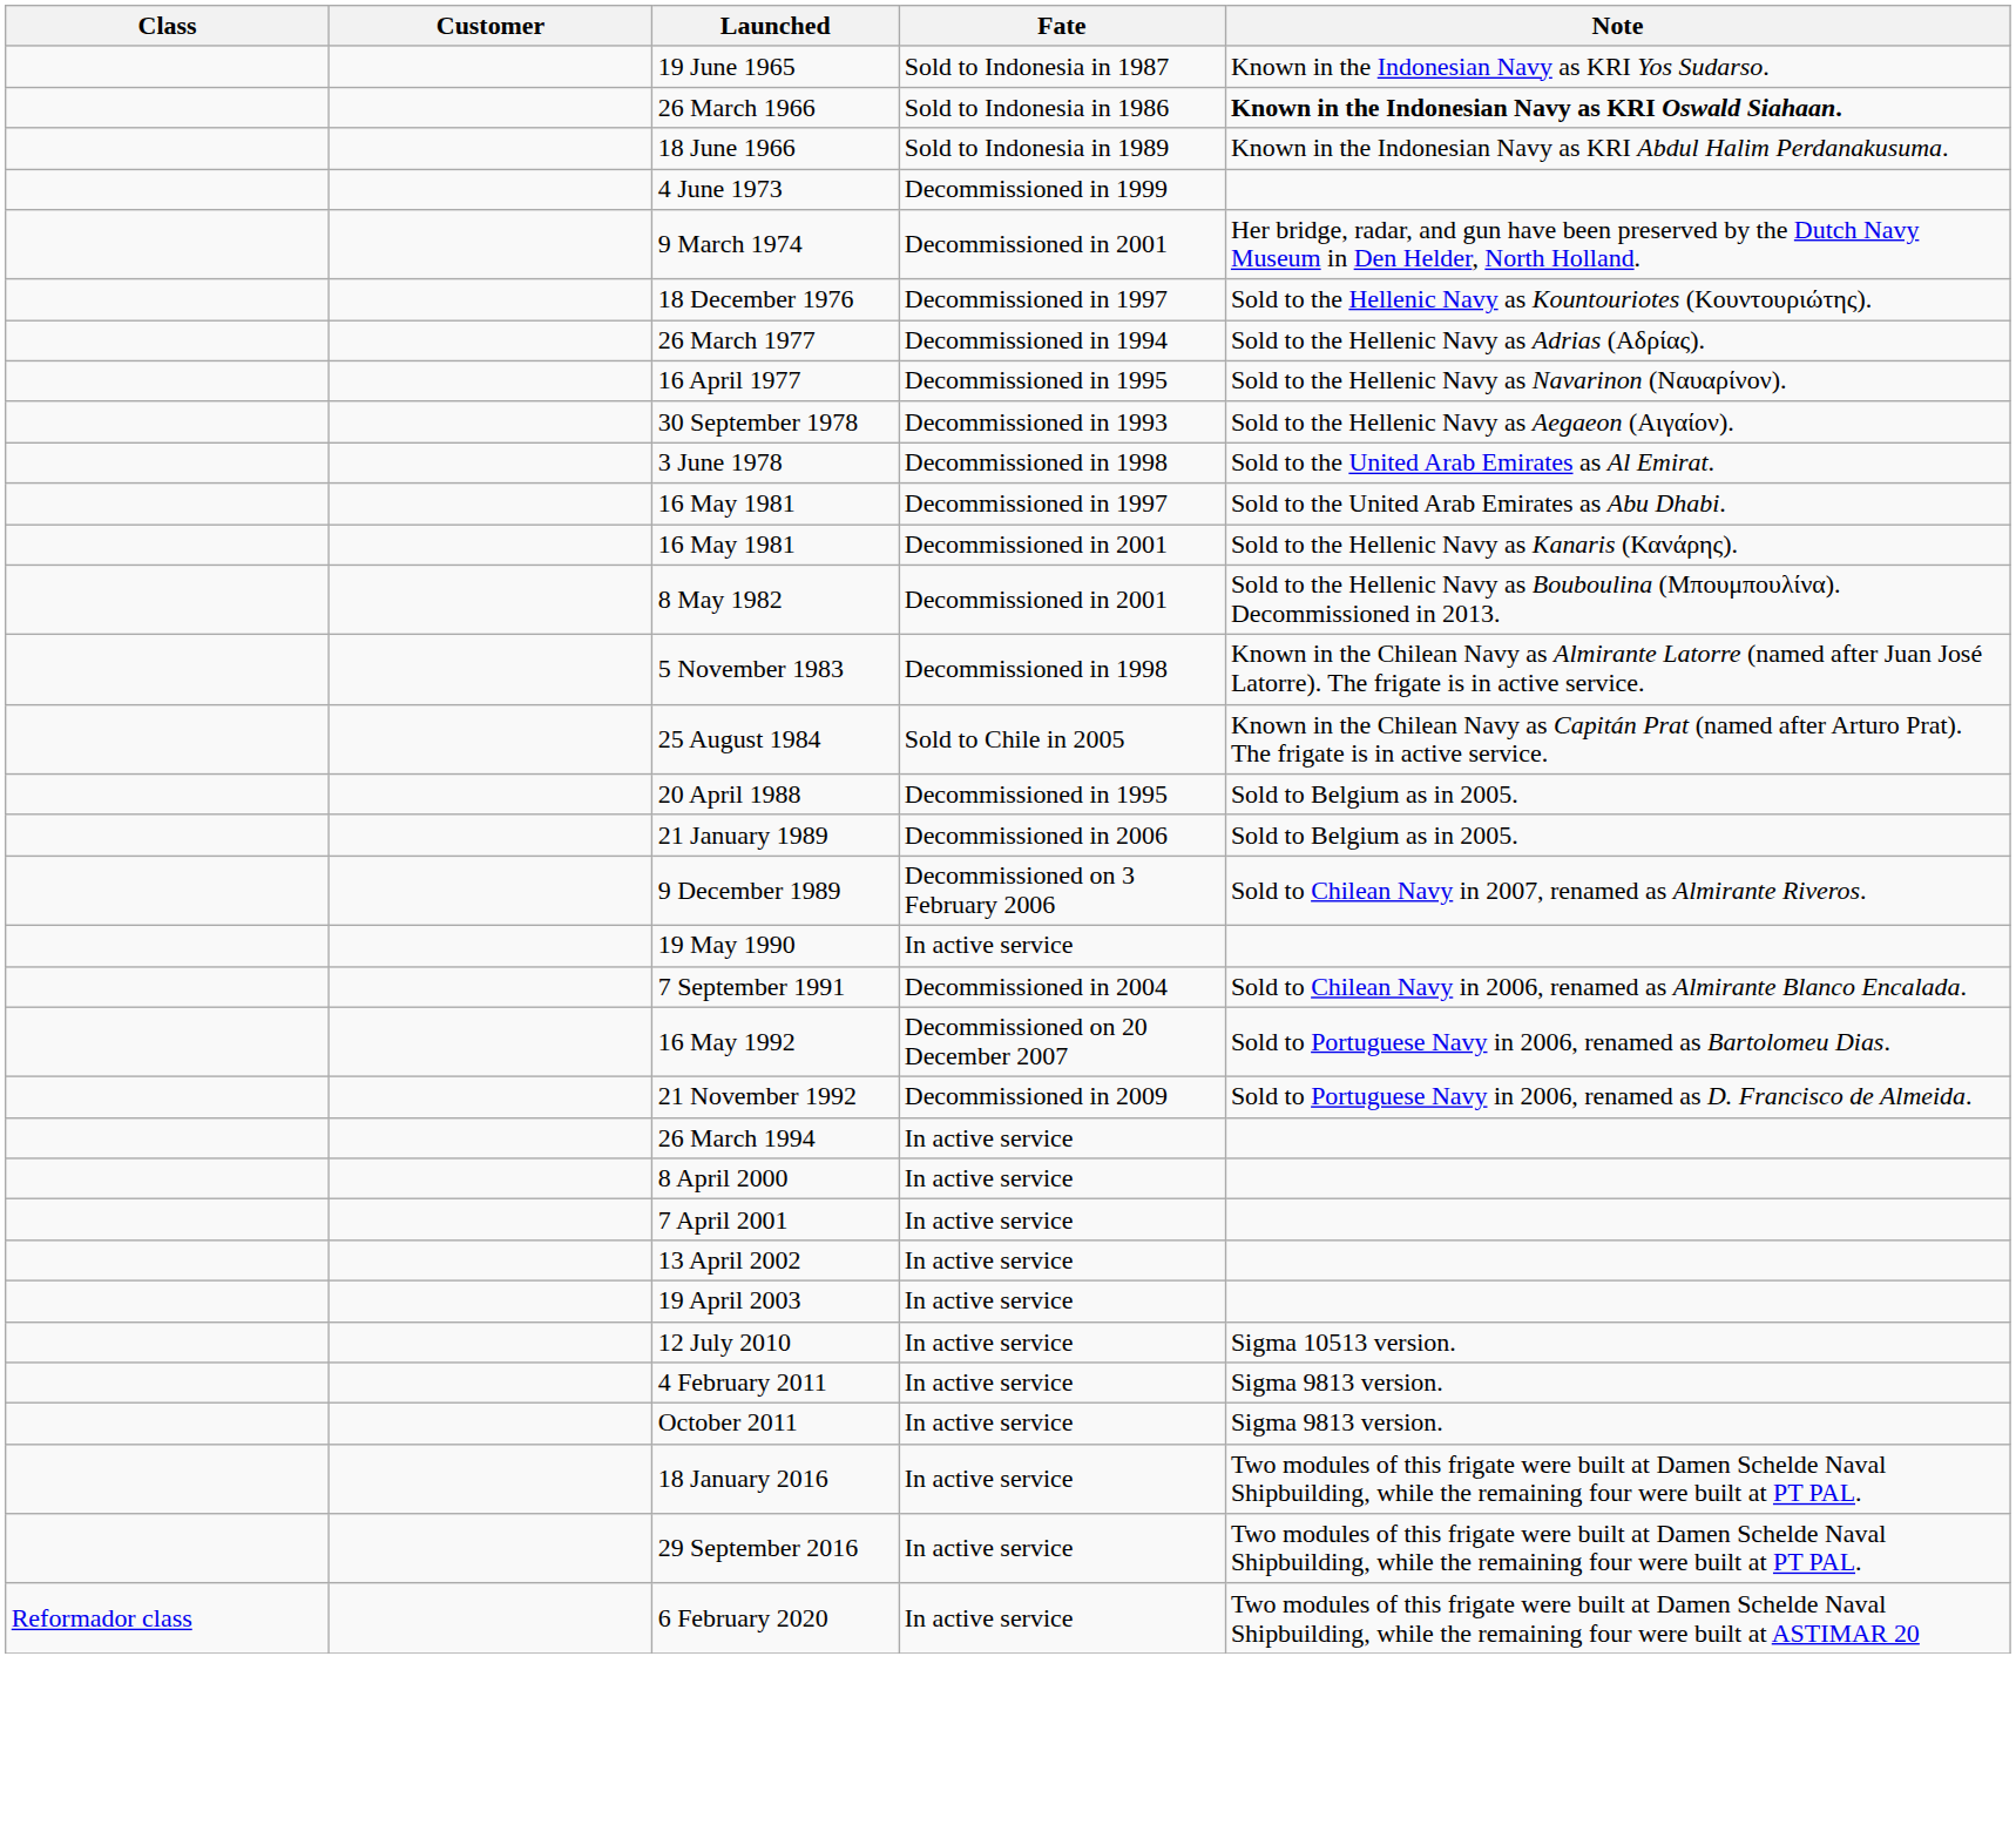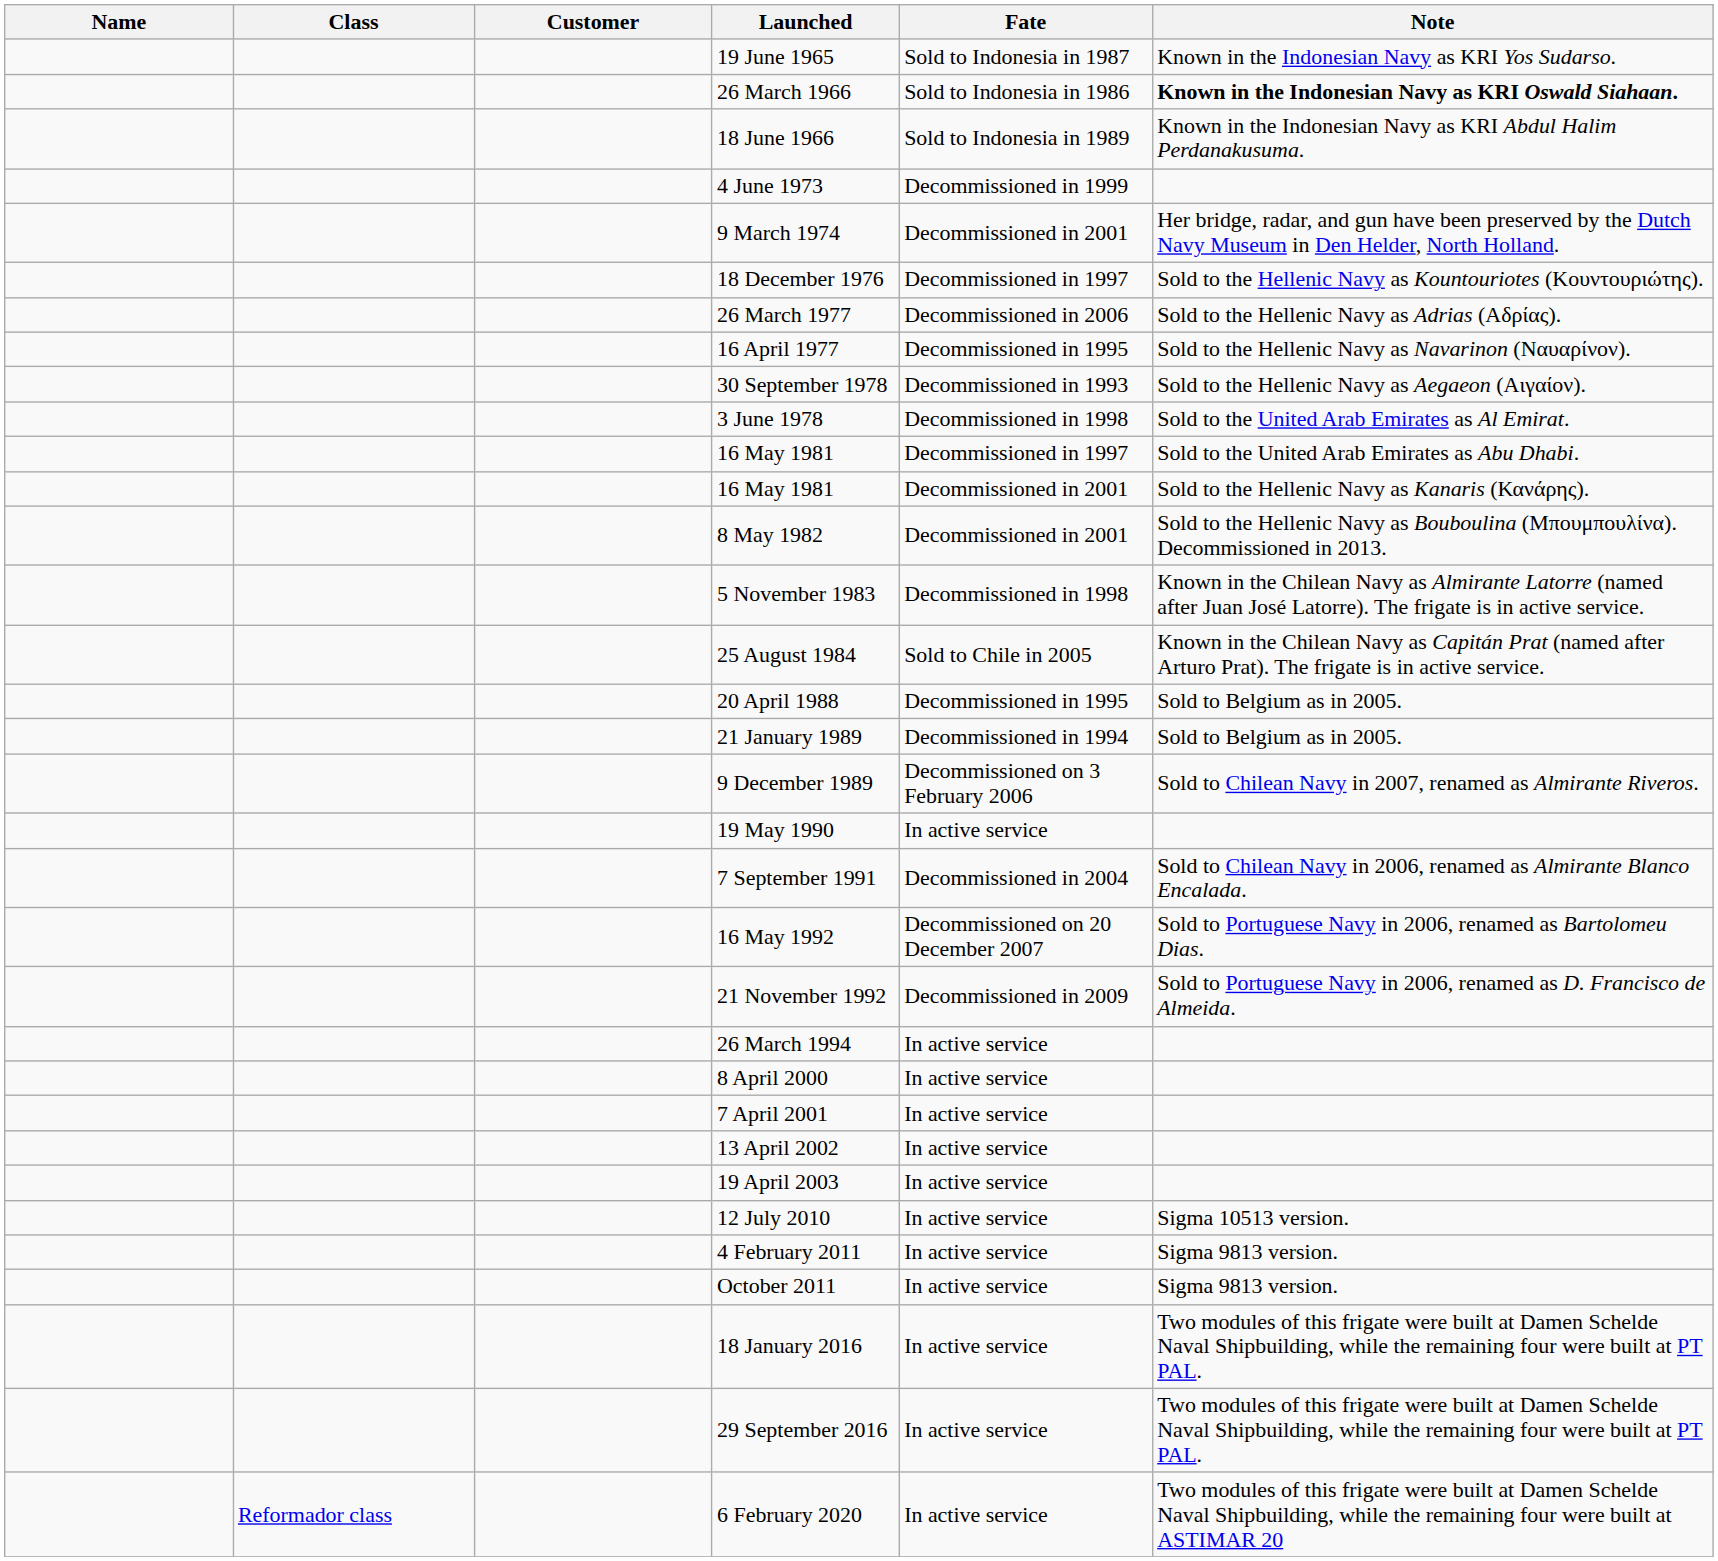 <table class="wikitable mw-collapsible mw-collapsed">
 <tr>
+<th width="200">Name</th>
 <th width="200">Class</th>
 <th width="200">Customer</th>
 <th width="150">Launched</th>
 <th width="200">Fate</th>
 <th width="500">Note</th>
 </tr>
 <tr>
 <td></td>
 <td></td>
+<td></td>
 <td>19 June 1965</td>
 <td>Sold to Indonesia in 1987</td>
 <td>Known in the <a href='#'>Indonesian Navy</a> as KRI <em>Yos Sudarso</em>.</td>
 </tr>
 <tr>
+<td></td>
 <td></td>
 <td></td>
 <td>26 March 1966</td>
 <td>Sold to Indonesia in 1986</td>
 <td><strong>Known in the Indonesian Navy as KRI <em>Oswald Siahaan</em>.</strong></td>
 </tr>
 <tr>
 <td></td>
 <td></td>
+<td></td>
 <td>18 June 1966</td>
 <td>Sold to Indonesia in 1989</td>
 <td>Known in the Indonesian Navy as KRI <em>Abdul Halim Perdanakusuma</em>.</td>
 </tr>
 <tr>
+<td></td>
 <td></td>
 <td></td>
 <td>4 June 1973</td>
 <td>Decommissioned in 1999</td>
 <td></td>
 </tr>
 <tr>
 <td></td>
 <td></td>
+<td></td>
 <td>9 March 1974</td>
 <td>Decommissioned in 2001</td>
 <td>Her bridge, radar, and gun have been preserved by the <a href='#'>Dutch Navy Museum</a> in <a href='#'>Den Helder</a>, <a href='#'>North Holland</a>.</td>
 </tr>
 <tr>
+<td></td>
 <td></td>
 <td></td>
 <td>18 December 1976</td>
 <td>Decommissioned in 1997</td>
 <td>Sold to the <a href='#'>Hellenic Navy</a> as <em>Kountouriotes</em> (Κουντουριώτης).</td>
 </tr>
 <tr>
 <td></td>
 <td></td>
+<td></td>
 <td>26 March 1977</td>
-<td>Decommissioned in 1994</td>
+<td>Decommissioned in 2006</td>
 <td>Sold to the Hellenic Navy as <em>Adrias</em> (Αδρίας).</td>
 </tr>
 <tr>
+<td></td>
 <td></td>
 <td></td>
 <td>16 April 1977</td>
 <td>Decommissioned in 1995</td>
 <td>Sold to the Hellenic Navy as <em>Navarinon</em> (Ναυαρίνον).</td>
 </tr>
 <tr>
 <td></td>
 <td></td>
+<td></td>
 <td>30 September 1978</td>
 <td>Decommissioned in 1993</td>
 <td>Sold to the Hellenic Navy as <em>Aegaeon</em> (Αιγαίον).</td>
 </tr>
 <tr>
+<td></td>
 <td></td>
 <td></td>
 <td>3 June 1978</td>
 <td>Decommissioned in 1998</td>
 <td>Sold to the <a href='#'>United Arab Emirates</a> as <em>Al Emirat</em>.</td>
 </tr>
 <tr>
 <td></td>
 <td></td>
+<td></td>
 <td>16 May 1981</td>
 <td>Decommissioned in 1997</td>
 <td>Sold to the United Arab Emirates as <em>Abu Dhabi</em>.</td>
 </tr>
 <tr>
+<td></td>
 <td></td>
 <td></td>
 <td>16 May 1981</td>
 <td>Decommissioned in 2001</td>
 <td>Sold to the Hellenic Navy as <em>Kanaris</em> (Κανάρης).</td>
 </tr>
 <tr>
 <td></td>
 <td></td>
+<td></td>
 <td>8 May 1982</td>
 <td>Decommissioned in 2001</td>
 <td>Sold to the Hellenic Navy as <em>Bouboulina</em> (Μπουμπουλίνα). Decommissioned in 2013.</td>
 </tr>
 <tr>
+<td></td>
 <td></td>
 <td></td>
 <td>5 November 1983</td>
 <td>Decommissioned in 1998</td>
 <td>Known in the Chilean Navy as <em>Almirante Latorre</em> (named after Juan José Latorre). The frigate is in active service.</td>
 </tr>
 <tr>
 <td></td>
 <td></td>
+<td></td>
 <td>25 August 1984</td>
 <td>Sold to Chile in 2005</td>
 <td>Known in the Chilean Navy as <em>Capitán Prat</em> (named after Arturo Prat). The frigate is in active service.</td>
 </tr>
 <tr>
+<td></td>
 <td></td>
 <td></td>
 <td>20 April 1988</td>
 <td>Decommissioned in 1995</td>
 <td>Sold to Belgium as  in 2005.</td>
 </tr>
 <tr>
 <td></td>
 <td></td>
+<td></td>
 <td>21 January 1989</td>
-<td>Decommissioned in 2006</td>
+<td>Decommissioned in 1994</td>
 <td>Sold to Belgium as  in 2005.</td>
 </tr>
 <tr>
+<td></td>
 <td></td>
 <td></td>
 <td>9 December 1989</td>
 <td>Decommissioned on 3 February 2006</td>
 <td>Sold to <a href='#'>Chilean Navy</a> in 2007, renamed as <em>Almirante Riveros</em>.</td>
 </tr>
 <tr>
 <td></td>
 <td></td>
+<td></td>
 <td>19 May 1990</td>
 <td>In active service</td>
 <td></td>
 </tr>
 <tr>
+<td></td>
 <td></td>
 <td></td>
 <td>7 September 1991</td>
 <td>Decommissioned in 2004</td>
 <td>Sold to <a href='#'>Chilean Navy</a> in 2006, renamed as <em>Almirante Blanco Encalada</em>.</td>
 </tr>
 <tr>
 <td></td>
 <td></td>
+<td></td>
 <td>16 May 1992</td>
 <td>Decommissioned on 20 December 2007</td>
 <td>Sold to <a href='#'>Portuguese Navy</a> in 2006, renamed as <em>Bartolomeu Dias</em>.</td>
 </tr>
 <tr>
+<td></td>
 <td></td>
 <td></td>
 <td>21 November 1992</td>
 <td>Decommissioned in 2009</td>
 <td>Sold to <a href='#'>Portuguese Navy</a> in 2006, renamed as <em>D. Francisco de Almeida</em>.</td>
 </tr>
 <tr>
 <td></td>
 <td></td>
+<td></td>
 <td>26 March 1994</td>
 <td>In active service</td>
 <td></td>
 </tr>
 <tr>
+<td></td>
 <td></td>
 <td></td>
 <td>8 April 2000</td>
 <td>In active service</td>
 <td></td>
 </tr>
 <tr>
 <td></td>
 <td></td>
+<td></td>
 <td>7 April 2001</td>
 <td>In active service</td>
 <td></td>
 </tr>
 <tr>
+<td></td>
 <td></td>
 <td></td>
 <td>13 April 2002</td>
 <td>In active service</td>
 <td></td>
 </tr>
 <tr>
 <td></td>
 <td></td>
+<td></td>
 <td>19 April 2003</td>
 <td>In active service</td>
 <td></td>
 </tr>
 <tr>
+<td></td>
 <td></td>
 <td></td>
 <td>12 July 2010</td>
 <td>In active service</td>
 <td>Sigma 10513 version.</td>
 </tr>
 <tr>
 <td></td>
 <td></td>
+<td></td>
 <td>4 February 2011</td>
 <td>In active service</td>
 <td>Sigma 9813 version.</td>
 </tr>
 <tr>
+<td></td>
 <td></td>
 <td></td>
 <td>October 2011</td>
 <td>In active service</td>
 <td>Sigma 9813 version.</td>
 </tr>
 <tr>
 <td></td>
 <td></td>
+<td></td>
 <td>18 January 2016</td>
 <td>In active service</td>
 <td>Two modules of this frigate were built at Damen Schelde Naval Shipbuilding, while the remaining four were built at <a href='#'>PT PAL</a>.</td>
 </tr>
 <tr>
 <td></td>
 <td></td>
+<td></td>
 <td>29 September 2016</td>
 <td>In active service</td>
 <td>Two modules of this frigate were built at Damen Schelde Naval Shipbuilding, while the remaining four were built at <a href='#'>PT PAL</a>.</td>
 </tr>
 <tr>
+<td></td>
 <td><a href='#'>Reformador class</a></td>
 <td></td>
 <td>6 February 2020</td>
 <td>In active service</td>
 <td>Two modules of this frigate were built at Damen Schelde Naval Shipbuilding, while the remaining four were built at <a href='#'>ASTIMAR 20</a></td>
 </tr>
 </table>
